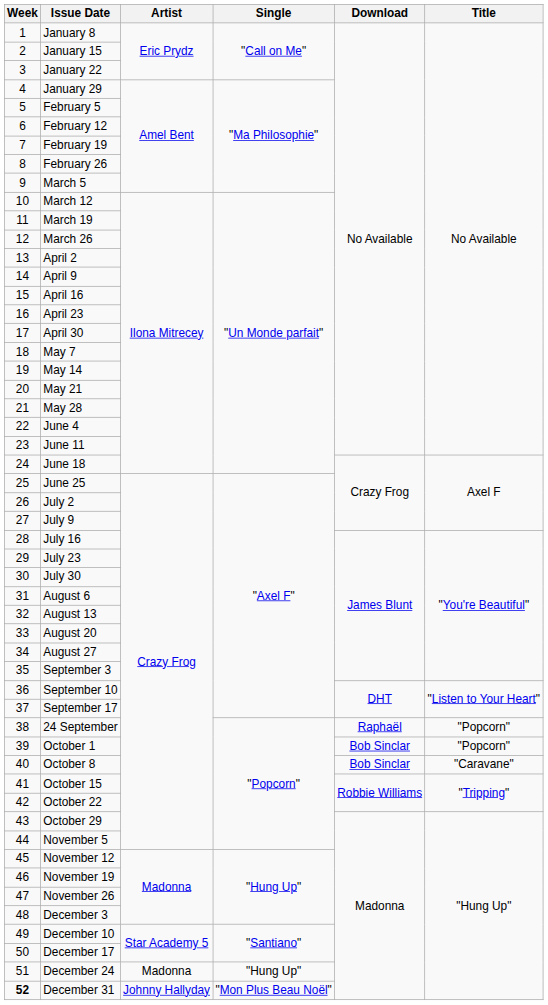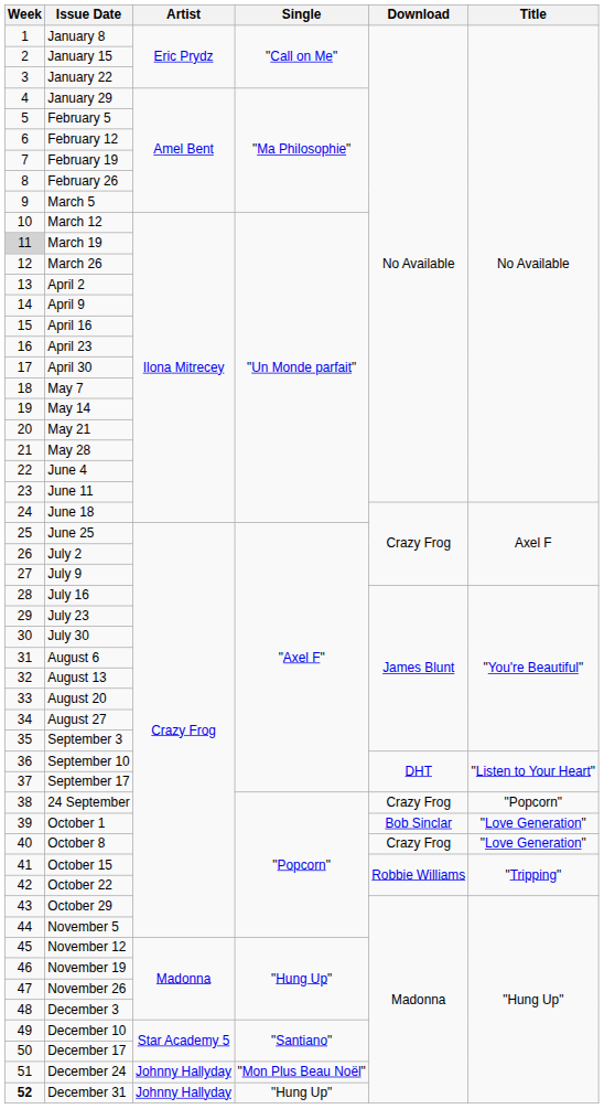 <table class="wikitable">
 <tr>
 <th>Week</th>
 <th>Issue Date</th>
 <th>Artist</th>
 <th>Single</th>
 <th>Download</th>
 <th>Title</th>
 </tr>
 <tr>
 <td style="text-align: center;">1</td>
 <td>January 8</td>
 <td rowspan="3" style="text-align: center;"><a href='#'>Eric Prydz</a></td>
 <td rowspan="3" style="text-align: center;">"<a href='#'>Call on Me</a>"</td>
 <td rowspan="23" style="text-align: center;">No Available</td>
 <td rowspan="23" style="text-align: center;">No Available</td>
 </tr>
 <tr>
 <td style="text-align: center;">2</td>
 <td>January 15</td>
 </tr>
 <tr>
 <td style="text-align: center;">3</td>
 <td>January 22</td>
 </tr>
 <tr>
 <td style="text-align: center;">4</td>
 <td>January 29</td>
 <td rowspan="6" style="text-align: center;"><a href='#'>Amel Bent</a></td>
 <td rowspan="6" style="text-align: center;">"<a href='#'>Ma Philosophie</a>"</td>
 </tr>
 <tr>
 <td style="text-align: center;">5</td>
 <td>February 5</td>
 </tr>
 <tr>
 <td style="text-align: center;">6</td>
 <td>February 12</td>
 </tr>
 <tr>
 <td style="text-align: center;">7</td>
 <td>February 19</td>
 </tr>
 <tr>
 <td style="text-align: center;">8</td>
 <td>February 26</td>
 </tr>
 <tr>
 <td style="text-align: center;">9</td>
 <td>March 5</td>
 </tr>
 <tr>
 <td style="text-align: center;">10</td>
 <td>March 12</td>
 <td rowspan="15" style="text-align: center;"><a href='#'>Ilona Mitrecey</a></td>
 <td rowspan="15" style="text-align: center;">"<a href='#'>Un Monde parfait</a>"</td>
 </tr>
 <tr>
-<td style="text-align: center;">11</td>
+<td style="background: lightgrey; text-align: center;">11</td>
 <td>March 19</td>
 </tr>
 <tr>
 <td style="text-align: center;">12</td>
 <td>March 26</td>
 </tr>
 <tr>
 <td style="text-align: center;">13</td>
 <td>April 2</td>
 </tr>
 <tr>
 <td style="text-align: center;">14</td>
 <td>April 9</td>
 </tr>
 <tr>
 <td style="text-align: center;">15</td>
 <td>April 16</td>
 </tr>
 <tr>
 <td style="text-align: center;">16</td>
 <td>April 23</td>
 </tr>
 <tr>
 <td style="text-align: center;">17</td>
 <td>April 30</td>
 </tr>
 <tr>
 <td style="text-align: center;">18</td>
 <td>May 7</td>
 </tr>
 <tr>
 <td style="text-align: center;">19</td>
 <td>May 14</td>
 </tr>
 <tr>
 <td style="text-align: center;">20</td>
 <td>May 21</td>
 </tr>
 <tr>
 <td style="text-align: center;">21</td>
 <td>May 28</td>
 </tr>
 <tr>
 <td style="text-align: center;">22</td>
 <td>June 4</td>
 </tr>
 <tr>
 <td style="text-align: center;">23</td>
 <td>June 11</td>
 </tr>
 <tr>
 <td style="text-align: center;">24</td>
 <td>June 18</td>
 <td rowspan="4" style="text-align: center;">Crazy Frog</td>
 <td rowspan="4" style="text-align: center;">Axel F</td>
 </tr>
 <tr>
 <td style="text-align: center;">25</td>
 <td>June 25</td>
 <td rowspan="20" style="text-align: center;"><a href='#'>Crazy Frog</a></td>
 <td rowspan="13" style="text-align: center;">"<a href='#'>Axel F</a>"</td>
 </tr>
 <tr>
 <td style="text-align: center;">26</td>
 <td>July 2</td>
 </tr>
 <tr>
 <td style="text-align: center;">27</td>
 <td>July 9</td>
 </tr>
 <tr>
 <td style="text-align: center;">28</td>
 <td>July 16</td>
 <td rowspan="8" style="text-align: center;"><a href='#'>James Blunt</a></td>
 <td rowspan="8" style="text-align: center;">"<a href='#'>You're Beautiful</a>"</td>
 </tr>
 <tr>
 <td style="text-align: center;">29</td>
 <td>July 23</td>
 </tr>
 <tr>
 <td style="text-align: center;">30</td>
 <td>July 30</td>
 </tr>
 <tr>
 <td style="text-align: center;">31</td>
 <td>August 6</td>
 </tr>
 <tr>
 <td style="text-align: center;">32</td>
 <td>August 13</td>
 </tr>
 <tr>
 <td style="text-align: center;">33</td>
 <td>August 20</td>
 </tr>
 <tr>
 <td style="text-align: center;">34</td>
 <td>August 27</td>
 </tr>
 <tr>
 <td style="text-align: center;">35</td>
 <td>September 3</td>
 </tr>
 <tr>
 <td style="text-align: center;">36</td>
 <td>September 10</td>
 <td rowspan="2" style="text-align: center;"><a href='#'>DHT</a></td>
 <td rowspan="2" style="text-align: center;">"<a href='#'>Listen to Your Heart</a>"</td>
 </tr>
 <tr>
 <td style="text-align: center;">37</td>
 <td>September 17</td>
 </tr>
 <tr>
 <td style="text-align: center;">38</td>
 <td>24 September</td>
 <td rowspan="7" style="text-align: center;">"<a href='#'>Popcorn</a>"</td>
-<td style="text-align: center;"><a href='#'>Raphaël</a></td>
+<td style="text-align: center;">Crazy Frog</td>
 <td style="text-align: center;">"Popcorn"</td>
 </tr>
 <tr>
 <td style="text-align: center;">39</td>
 <td>October 1</td>
 <td style="text-align: center;"><a href='#'>Bob Sinclar</a></td>
-<td style="text-align: center;">"Popcorn"</td>
+<td style="text-align: center;">"<a href='#'>Love Generation</a>"</td>
 </tr>
 <tr>
 <td style="text-align: center;">40</td>
 <td>October 8</td>
-<td style="text-align: center;"><a href='#'>Bob Sinclar</a></td>
-<td style="text-align: center;">"Caravane"</td>
+<td style="text-align: center;">Crazy Frog</td>
+<td style="text-align: center;">"<a href='#'>Love Generation</a>"</td>
 </tr>
 <tr>
 <td style="text-align: center;">41</td>
 <td>October 15</td>
 <td rowspan="2" style="text-align: center;"><a href='#'>Robbie Williams</a></td>
 <td rowspan="2" style="text-align: center;">"<a href='#'>Tripping</a>"</td>
 </tr>
 <tr>
 <td style="text-align: center;">42</td>
 <td>October 22</td>
 </tr>
 <tr>
 <td style="text-align: center;">43</td>
 <td>October 29</td>
 <td rowspan="10" style="text-align: center;">Madonna</td>
 <td rowspan="10" style="text-align: center;">"Hung Up"</td>
 </tr>
 <tr>
 <td style="text-align: center;">44</td>
 <td>November 5</td>
 </tr>
 <tr>
 <td style="text-align: center;">45</td>
 <td>November 12</td>
 <td rowspan="4" style="text-align: center;"><a href='#'>Madonna</a></td>
 <td rowspan="4" style="text-align: center;">"<a href='#'>Hung Up</a>"</td>
 </tr>
 <tr>
 <td style="text-align: center;">46</td>
 <td>November 19</td>
 </tr>
 <tr>
 <td style="text-align: center;">47</td>
 <td>November 26</td>
 </tr>
 <tr>
 <td style="text-align: center;">48</td>
 <td>December 3</td>
 </tr>
 <tr>
 <td style="text-align: center;">49</td>
 <td>December 10</td>
 <td rowspan="2" style="text-align: center;"><a href='#'>Star Academy 5</a></td>
 <td rowspan="2" style="text-align: center;">"<a href='#'>Santiano</a>"</td>
 </tr>
 <tr>
 <td style="text-align: center;">50</td>
 <td>December 17</td>
 </tr>
 <tr>
 <td style="text-align: center;">51</td>
 <td>December 24</td>
-<td style="text-align: center;">Madonna</td>
-<td style="text-align: center;">"Hung Up"</td>
+<td style="text-align: center;"><a href='#'>Johnny Hallyday</a></td>
+<td style="text-align: center;">"<a href='#'>Mon Plus Beau Noël</a>"</td>
 </tr>
 <tr>
 <td style="text-align: center;"><strong>52</strong></td>
 <td>December 31</td>
 <td style="text-align: center;"><a href='#'>Johnny Hallyday</a></td>
-<td style="text-align: center;">"<a href='#'>Mon Plus Beau Noël</a>"</td>
+<td style="text-align: center;">"Hung Up"</td>
 </tr>
 </table>
